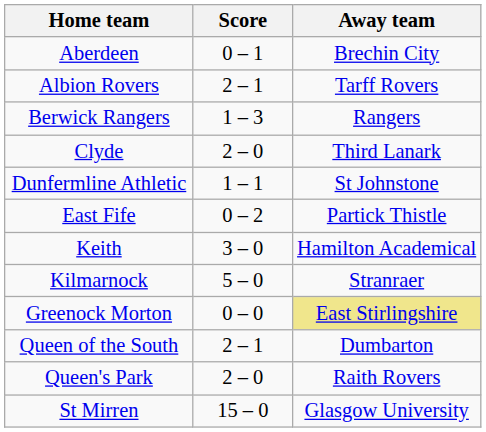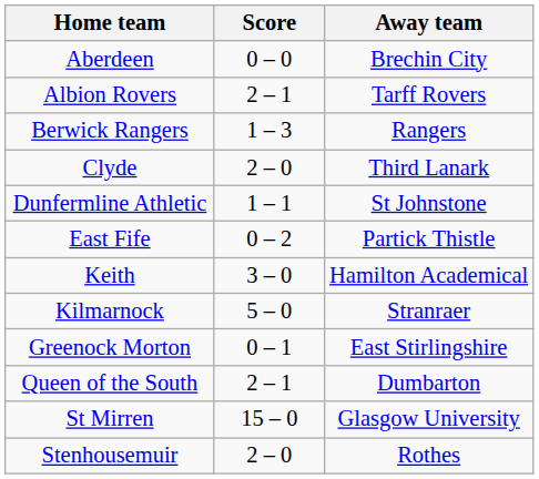 <table class="wikitable" style="text-align: center">
 <tr>
 <th width=140>Home team</th>
 <th width=70>Score</th>
 <th width=140>Away team</th>
 </tr>
 <tr>
 <td><a href='#'>Aberdeen</a></td>
-<td>0 – 1</td>
+<td>0 – 0</td>
 <td><a href='#'>Brechin City</a></td>
 </tr>
 <tr>
 <td><a href='#'>Albion Rovers</a></td>
 <td>2 – 1</td>
 <td><a href='#'>Tarff Rovers</a></td>
 </tr>
 <tr>
 <td><a href='#'>Berwick Rangers</a></td>
 <td>1 – 3</td>
 <td><a href='#'>Rangers</a></td>
 </tr>
 <tr>
 <td><a href='#'>Clyde</a></td>
 <td>2 – 0</td>
 <td><a href='#'>Third Lanark</a></td>
 </tr>
 <tr>
 <td><a href='#'>Dunfermline Athletic</a></td>
 <td>1 – 1</td>
 <td><a href='#'>St Johnstone</a></td>
 </tr>
 <tr>
 <td><a href='#'>East Fife</a></td>
 <td>0 – 2</td>
 <td><a href='#'>Partick Thistle</a></td>
 </tr>
 <tr>
 <td><a href='#'>Keith</a></td>
 <td>3 – 0</td>
 <td><a href='#'>Hamilton Academical</a></td>
 </tr>
 <tr>
 <td><a href='#'>Kilmarnock</a></td>
 <td>5 – 0</td>
 <td><a href='#'>Stranraer</a></td>
 </tr>
 <tr>
 <td><a href='#'>Greenock Morton</a></td>
-<td>0 – 0</td>
-<td style="background: khaki;"><a href='#'>East Stirlingshire</a></td>
+<td>0 – 1</td>
+<td><a href='#'>East Stirlingshire</a></td>
 </tr>
 <tr>
 <td><a href='#'>Queen of the South</a></td>
 <td>2 – 1</td>
 <td><a href='#'>Dumbarton</a></td>
 </tr>
 <tr>
-<td><a href='#'>Queen's Park</a></td>
-<td>2 – 0</td>
-<td><a href='#'>Raith Rovers</a></td>
-</tr>
-<tr>
 <td><a href='#'>St Mirren</a></td>
 <td>15 – 0</td>
 <td><a href='#'>Glasgow University</a></td>
 </tr>
+<tr>
+<td><a href='#'>Stenhousemuir</a></td>
+<td>2 – 0</td>
+<td><a href='#'>Rothes</a></td>
+</tr>
 </table>
